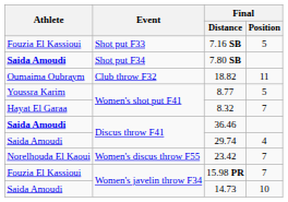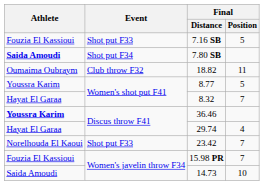 <table class=wikitable style="font-size:90%">
 <tr>
 <th rowspan="2">Athlete</th>
 <th rowspan="2">Event</th>
 <th colspan="2">Final</th>
 </tr>
 <tr style="font-size:95%">
 <th>Distance</th>
 <th>Position</th>
 </tr>
 <tr align=center>
 <td align=left><a href='#'>Fouzia El Kassioui</a></td>
 <td align=left><a href='#'>Shot put F33</a></td>
 <td>7.16 <strong>SB</strong></td>
 <td>5</td>
 </tr>
 <tr align=center>
 <td align=left><strong><a href='#'>Saida Amoudi</a></strong></td>
 <td align=left><a href='#'>Shot put F34</a></td>
 <td>7.80 <strong>SB</strong></td>
 <td></td>
 </tr>
 <tr align=center>
 <td align=left><a href='#'>Oumaima Oubraym</a></td>
 <td align=left><a href='#'>Club throw F32</a></td>
 <td>18.82</td>
 <td>11</td>
 </tr>
 <tr align=center>
 <td align=left><a href='#'>Youssra Karim</a></td>
 <td align=left rowspan=2><a href='#'>Women's shot put F41</a></td>
 <td>8.77</td>
 <td>5</td>
 </tr>
 <tr align=center>
 <td align=left><a href='#'>Hayat El Garaa</a></td>
 <td>8.32</td>
 <td>7</td>
 </tr>
 <tr align=center>
-<td align=left><strong><a href='#'>Saida Amoudi</a></strong></td>
+<td align=left><strong><a href='#'>Youssra Karim</a></strong></td>
 <td align=left rowspan=2><a href='#'>Discus throw F41</a></td>
 <td>36.46</td>
 <td></td>
 </tr>
 <tr align=center>
-<td align=left><a href='#'>Saida Amoudi</a></td>
+<td align=left><a href='#'>Hayat El Garaa</a></td>
 <td>29.74</td>
 <td>4</td>
 </tr>
 <tr align=center>
 <td align=left><a href='#'>Norelhouda El Kaoui</a></td>
-<td align=left><a href='#'>Women's discus throw F55</a></td>
+<td align=left><a href='#'>Shot put F33</a></td>
 <td>23.42</td>
 <td>7</td>
 </tr>
 <tr align=center>
 <td align=left><a href='#'>Fouzia El Kassioui</a></td>
 <td align=left rowspan=2><a href='#'>Women's javelin throw F34</a></td>
 <td>15.98 <strong>PR</strong></td>
 <td>7</td>
 </tr>
 <tr align=center>
 <td align=left><a href='#'>Saida Amoudi</a></td>
 <td>14.73</td>
 <td>10</td>
 </tr>
 </table>
